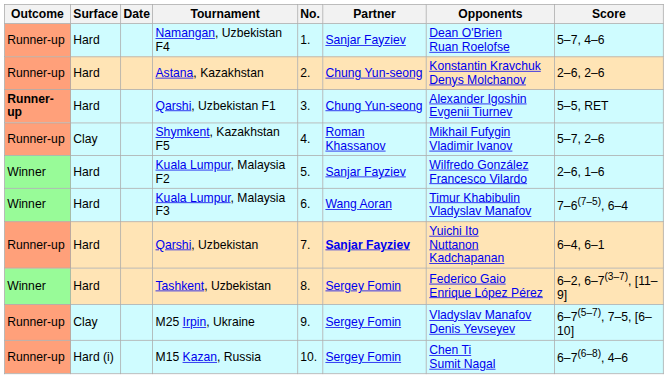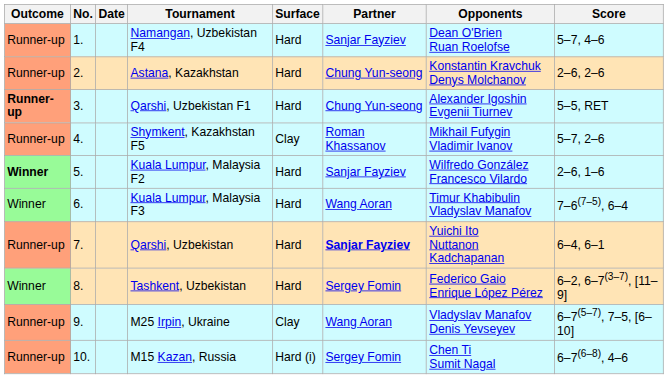 <table class=wikitable>
 <tr>
 <th>Outcome</th>
-<th>Surface</th>
+<th>No.</th>
 <th>Date</th>
 <th>Tournament</th>
-<th>No.</th>
+<th>Surface</th>
 <th>Partner</th>
 <th>Opponents</th>
 <th>Score</th>
 </tr>
 <tr style="background:#cffcff;">
 <td bgcolor=FFA07A>Runner-up</td>
-<td>Hard</td>
+<td>1.</td>
 <td></td>
 <td><a href='#'>Namangan</a>, Uzbekistan F4</td>
-<td>1.</td>
+<td>Hard</td>
 <td> <a href='#'>Sanjar Fayziev</a></td>
 <td> <a href='#'>Dean O'Brien</a><br> <a href='#'>Ruan Roelofse</a></td>
 <td>5–7, 4–6</td>
 </tr>
 <tr style="background:moccasin;">
 <td bgcolor=FFA07A>Runner-up</td>
-<td>Hard</td>
+<td>2.</td>
 <td><a href='#'></a></td>
 <td><a href='#'>Astana</a>, Kazakhstan</td>
-<td>2.</td>
+<td>Hard</td>
 <td> <a href='#'>Chung Yun-seong</a></td>
 <td> <a href='#'>Konstantin Kravchuk</a><br> <a href='#'>Denys Molchanov</a></td>
 <td>2–6, 2–6</td>
 </tr>
 <tr style="background:#cffcff;">
 <td bgcolor=FFA07A><strong>Runner-up</strong></td>
-<td>Hard</td>
+<td>3.</td>
 <td></td>
 <td><a href='#'>Qarshi</a>, Uzbekistan F1</td>
-<td>3.</td>
+<td>Hard</td>
 <td> <a href='#'>Chung Yun-seong</a></td>
 <td> <a href='#'>Alexander Igoshin</a><br> <a href='#'>Evgenii Tiurnev</a></td>
 <td>5–5, RET</td>
 </tr>
 <tr style="background:#cffcff;">
 <td bgcolor=FFA07A>Runner-up</td>
-<td>Clay</td>
+<td>4.</td>
 <td></td>
 <td><a href='#'>Shymkent</a>, Kazakhstan F5</td>
-<td>4.</td>
+<td>Clay</td>
 <td> <a href='#'>Roman Khassanov</a></td>
 <td> <a href='#'>Mikhail Fufygin</a><br> <a href='#'>Vladimir Ivanov</a></td>
 <td>5–7, 2–6</td>
 </tr>
 <tr style="background:#cffcff;">
-<td bgcolor=98FB98>Winner</td>
-<td>Hard</td>
+<td bgcolor=98FB98><strong>Winner</strong></td>
+<td>5.</td>
 <td></td>
 <td><a href='#'>Kuala Lumpur</a>, Malaysia F2</td>
-<td>5.</td>
+<td>Hard</td>
 <td> <a href='#'>Sanjar Fayziev</a></td>
 <td> <a href='#'>Wilfredo González</a><br> <a href='#'>Francesco Vilardo</a></td>
 <td>2–6, 1–6</td>
 </tr>
 <tr style="background:#cffcff;">
 <td bgcolor=98FB98>Winner</td>
-<td>Hard</td>
+<td>6.</td>
 <td></td>
 <td><a href='#'>Kuala Lumpur</a>, Malaysia F3</td>
-<td>6.</td>
+<td>Hard</td>
 <td> <a href='#'>Wang Aoran</a></td>
 <td> <a href='#'>Timur Khabibulin</a><br> <a href='#'>Vladyslav Manafov</a></td>
 <td>7–6<sup>(7–5)</sup>, 6–4</td>
 </tr>
 <tr style="background:moccasin;">
 <td bgcolor=FFA07A>Runner-up</td>
-<td>Hard</td>
+<td>7.</td>
 <td><a href='#'></a></td>
 <td><a href='#'>Qarshi</a>, Uzbekistan</td>
-<td>7.</td>
+<td>Hard</td>
 <td><strong> <a href='#'>Sanjar Fayziev</a></strong></td>
 <td> <a href='#'>Yuichi Ito</a><br> <a href='#'>Nuttanon Kadchapanan</a></td>
 <td>6–4, 6–1</td>
 </tr>
 <tr style="background:moccasin;">
 <td bgcolor=98FB98>Winner</td>
-<td>Hard</td>
+<td>8.</td>
 <td><a href='#'></a></td>
 <td><a href='#'>Tashkent</a>, Uzbekistan</td>
-<td>8.</td>
+<td>Hard</td>
 <td> <a href='#'>Sergey Fomin</a></td>
 <td> <a href='#'>Federico Gaio</a><br> <a href='#'>Enrique López Pérez</a></td>
 <td>6–2, 6–7<sup>(3–7)</sup>, [11–9]</td>
 </tr>
 <tr style="background:#cffcff;">
 <td bgcolor=FFA07A>Runner-up</td>
-<td>Clay</td>
+<td>9.</td>
 <td></td>
 <td>M25 <a href='#'>Irpin</a>, Ukraine</td>
-<td>9.</td>
-<td> <a href='#'>Sergey Fomin</a></td>
+<td>Clay</td>
+<td> <a href='#'>Wang Aoran</a></td>
 <td> <a href='#'>Vladyslav Manafov</a><br> <a href='#'>Denis Yevseyev</a></td>
 <td>6–7<sup>(5–7)</sup>, 7–5, [6–10]</td>
 </tr>
 <tr style="background:#cffcff;">
 <td bgcolor=FFA07A>Runner-up</td>
-<td>Hard (i)</td>
+<td>10.</td>
 <td></td>
 <td>M15 <a href='#'>Kazan</a>, Russia</td>
-<td>10.</td>
+<td>Hard (i)</td>
 <td> <a href='#'>Sergey Fomin</a></td>
 <td> <a href='#'>Chen Ti</a><br> <a href='#'>Sumit Nagal</a></td>
 <td>6–7<sup>(6–8)</sup>, 4–6</td>
 </tr>
 </table>
